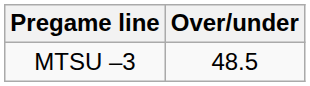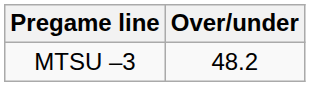 <table class="wikitable">
 <tr align="center">
 <th style=>Pregame line</th>
 <th style=>Over/under</th>
 </tr>
 <tr align="center">
 <td>MTSU –3</td>
-<td>48.5</td>
+<td>48.2</td>
 </tr>
 </table>
